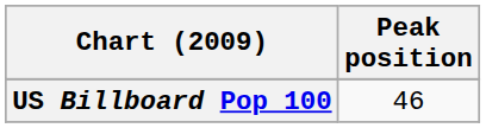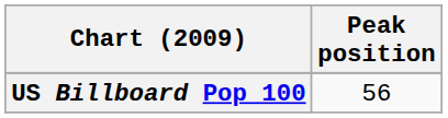 <table class="wikitable sortable plainrowheaders" style="text-align:center;">
 <tr>
 <th>Chart (2009)</th>
 <th>Peak<br>position</th>
 </tr>
 <tr>
 </tr>
 <tr>
 </tr>
 <tr>
 <th scope="row">US <em>Billboard</em> <a href='#'>Pop 100</a></th>
-<td>46</td>
+<td>56</td>
 </tr>
 </table>
